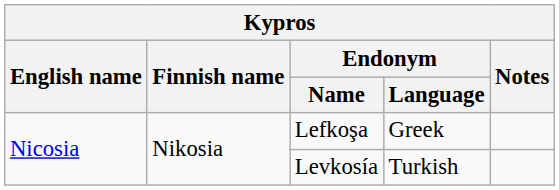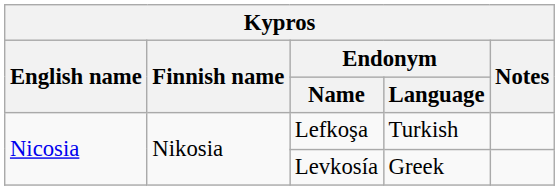 <table class="wikitable sortable">
 <tr>
 <th colspan="5"> Kypros</th>
 </tr>
 <tr>
 <th rowspan="2">English name</th>
 <th rowspan="2">Finnish name</th>
 <th colspan="2">Endonym</th>
 <th rowspan="2">Notes</th>
 </tr>
 <tr>
 <th>Name</th>
 <th>Language</th>
 </tr>
 <tr>
 <td rowspan="2"><a href='#'>Nicosia</a></td>
 <td rowspan="2">Nikosia</td>
 <td>Lefkoşa</td>
-<td>Greek</td>
+<td>Turkish</td>
 <td></td>
 </tr>
 <tr>
 <td>Levkosía</td>
-<td>Turkish</td>
+<td>Greek</td>
 <td></td>
 </tr>
 </table>
